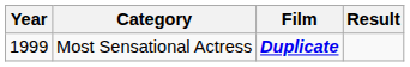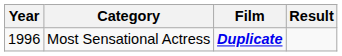 <table class="wikitable" style="font-size: 90%;">
 <tr>
 <th>Year</th>
 <th>Category</th>
 <th>Film</th>
 <th>Result</th>
 </tr>
 <tr>
-<td>1999</td>
+<td>1996</td>
 <td>Most Sensational Actress</td>
 <td><strong><em><a href='#'>Duplicate</a></em></strong></td>
 <td></td>
 </tr>
 </table>
